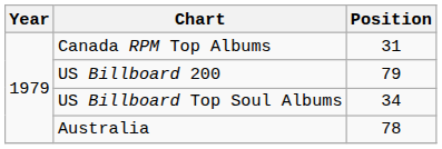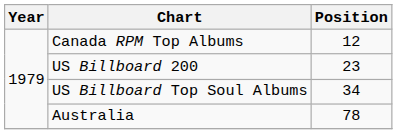 <table class="wikitable">
 <tr>
 <th>Year</th>
 <th>Chart</th>
 <th>Position</th>
 </tr>
 <tr>
 <td rowspan="4">1979</td>
 <td>Canada <em>RPM</em> Top Albums</td>
-<td align="center">31</td>
+<td align="center">12</td>
 </tr>
 <tr>
 <td>US <em>Billboard</em> 200</td>
-<td align="center">79</td>
+<td align="center">23</td>
 </tr>
 <tr>
 <td>US <em>Billboard</em> Top Soul Albums</td>
 <td align="center">34</td>
 </tr>
 <tr>
 <td>Australia</td>
 <td align="center">78</td>
 </tr>
 <tr>
 </tr>
 </table>
